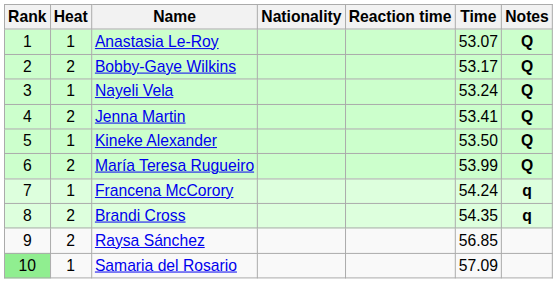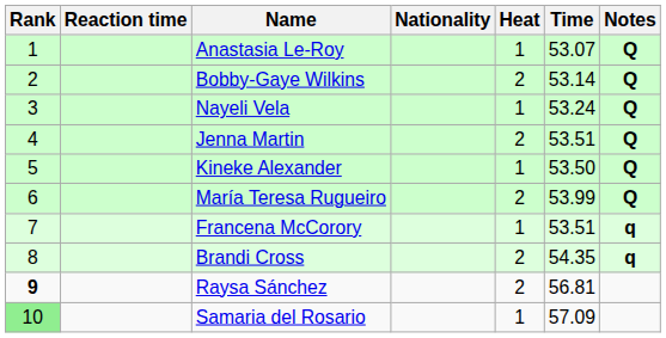 <table class="wikitable sortable" style="text-align:center">
 <tr>
 <th>Rank</th>
-<th>Heat</th>
+<th>Reaction time</th>
 <th>Name</th>
 <th>Nationality</th>
-<th>Reaction time</th>
+<th>Heat</th>
 <th>Time</th>
 <th>Notes</th>
 </tr>
 <tr bgcolor=ccffcc>
 <td align=center>1</td>
-<td align=center>1</td>
+<td></td>
 <td align=left><a href='#'>Anastasia Le-Roy</a></td>
 <td align=left></td>
-<td></td>
+<td align=center>1</td>
 <td>53.07</td>
 <td><strong>Q</strong></td>
 </tr>
 <tr bgcolor=ccffcc>
 <td align=center>2</td>
-<td align=center>2</td>
+<td></td>
 <td align=left><a href='#'>Bobby-Gaye Wilkins</a></td>
 <td align=left></td>
-<td></td>
-<td>53.17</td>
+<td align=center>2</td>
+<td>53.14</td>
 <td><strong>Q</strong></td>
 </tr>
 <tr bgcolor=ccffcc>
 <td align=center>3</td>
-<td align=center>1</td>
+<td></td>
 <td align=left><a href='#'>Nayeli Vela</a></td>
 <td align=left></td>
-<td></td>
+<td align=center>1</td>
 <td>53.24</td>
 <td><strong>Q</strong></td>
 </tr>
 <tr bgcolor=ccffcc>
 <td align=center>4</td>
-<td align=center>2</td>
+<td></td>
 <td align=left><a href='#'>Jenna Martin</a></td>
 <td align=left></td>
-<td></td>
-<td>53.41</td>
+<td align=center>2</td>
+<td>53.51</td>
 <td><strong>Q</strong></td>
 </tr>
 <tr bgcolor=ccffcc>
 <td align=center>5</td>
-<td align=center>1</td>
+<td></td>
 <td align=left><a href='#'>Kineke Alexander</a></td>
 <td align=left></td>
-<td></td>
+<td align=center>1</td>
 <td>53.50</td>
 <td><strong>Q</strong></td>
 </tr>
 <tr bgcolor=ccffcc>
 <td align=center>6</td>
-<td align=center>2</td>
+<td></td>
 <td align=left><a href='#'>María Teresa Rugueiro</a></td>
 <td align=left></td>
-<td></td>
+<td align=center>2</td>
 <td>53.99</td>
 <td><strong>Q</strong></td>
 </tr>
 <tr bgcolor=ddffdd>
 <td align=center>7</td>
-<td align=center>1</td>
+<td></td>
 <td align=left><a href='#'>Francena McCorory</a></td>
 <td align=left></td>
-<td></td>
-<td>54.24</td>
+<td align=center>1</td>
+<td>53.51</td>
 <td><strong>q</strong></td>
 </tr>
 <tr bgcolor=ddffdd>
 <td align=center>8</td>
-<td align=center>2</td>
+<td></td>
 <td align=left><a href='#'>Brandi Cross</a></td>
 <td align=left></td>
-<td></td>
+<td align=center>2</td>
 <td>54.35</td>
 <td><strong>q</strong></td>
 </tr>
 <tr>
-<td align=center>9</td>
-<td align=center>2</td>
+<td align=center><strong>9</strong></td>
+<td></td>
 <td align=left><a href='#'>Raysa Sánchez</a></td>
 <td align=left></td>
-<td></td>
-<td>56.85</td>
+<td align=center>2</td>
+<td>56.81</td>
 <td></td>
 </tr>
 <tr>
 <td align=center style="background: lightgreen;">10</td>
-<td align=center>1</td>
+<td></td>
 <td align=left><a href='#'>Samaria del Rosario</a></td>
 <td align=left></td>
-<td></td>
+<td align=center>1</td>
 <td>57.09</td>
 <td></td>
 </tr>
 </table>
